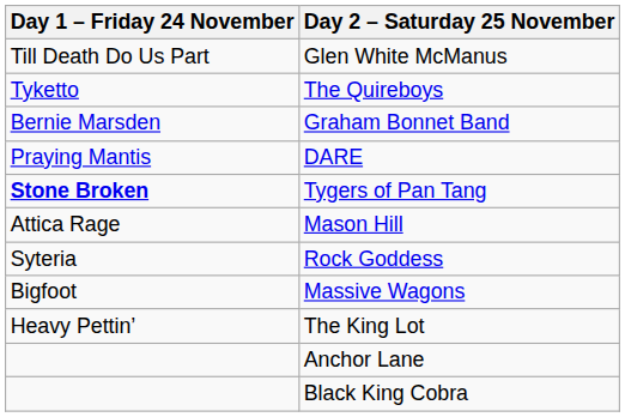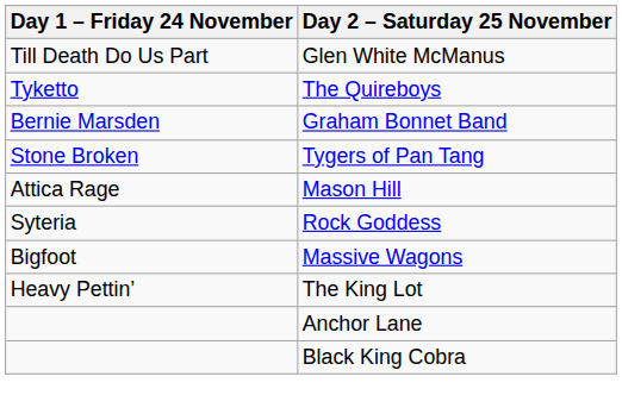 <table class="wikitable">
 <tr>
 <th>Day 1 – Friday 24 November</th>
 <th>Day 2 – Saturday 25 November</th>
 </tr>
 <tr>
 <td>Till Death Do Us Part</td>
 <td>Glen White McManus</td>
 </tr>
 <tr>
 <td><a href='#'>Tyketto</a></td>
 <td><a href='#'>The Quireboys</a></td>
 </tr>
 <tr>
 <td><a href='#'>Bernie Marsden</a></td>
 <td><a href='#'>Graham Bonnet Band</a></td>
 </tr>
 <tr>
-<td><a href='#'>Praying Mantis</a></td>
-<td><a href='#'>DARE</a></td>
-</tr>
-<tr>
-<td><strong><a href='#'>Stone Broken</a></strong></td>
+<td><a href='#'>Stone Broken</a></td>
 <td><a href='#'>Tygers of Pan Tang</a></td>
 </tr>
 <tr>
 <td>Attica Rage</td>
 <td><a href='#'>Mason Hill</a></td>
 </tr>
 <tr>
 <td>Syteria</td>
 <td><a href='#'>Rock Goddess</a></td>
 </tr>
 <tr>
 <td>Bigfoot</td>
 <td><a href='#'>Massive Wagons</a></td>
 </tr>
 <tr>
 <td>Heavy Pettin’</td>
 <td>The King Lot</td>
 </tr>
 <tr>
 <td></td>
 <td>Anchor Lane</td>
 </tr>
 <tr>
 <td></td>
 <td>Black King Cobra</td>
 </tr>
 </table>
